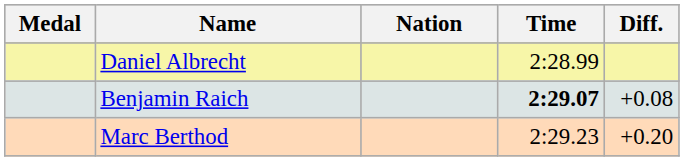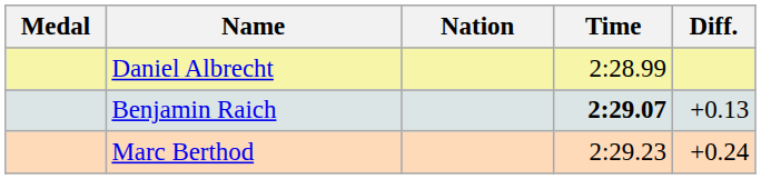 <table class=wikitable style="font-size:90%">
 <tr bgcolor="#E4E4E4">
 <th width=50>Medal</th>
 <th width=160>Name</th>
 <th width=80>Nation</th>
 <th width=60>Time</th>
 <th width=40>Diff.</th>
 </tr>
 <tr bgcolor="#F7F6A8">
 <td align="center"></td>
 <td><a href='#'>Daniel Albrecht</a></td>
 <td align="center"></td>
 <td align="right">2:28.99</td>
 <td align="right"></td>
 </tr>
 <tr bgcolor="#DCE5E5">
 <td align="center"></td>
 <td><a href='#'>Benjamin Raich</a></td>
 <td align="center"></td>
 <td align="right"><strong>2:29.07</strong></td>
-<td align="right">+0.08</td>
+<td align="right">+0.13</td>
 </tr>
 <tr bgcolor="#FFDAB9">
 <td align="center"></td>
 <td><a href='#'>Marc Berthod</a></td>
 <td align="center"></td>
 <td align="right">2:29.23</td>
-<td align="right">+0.20</td>
+<td align="right">+0.24</td>
 </tr>
 </table>
